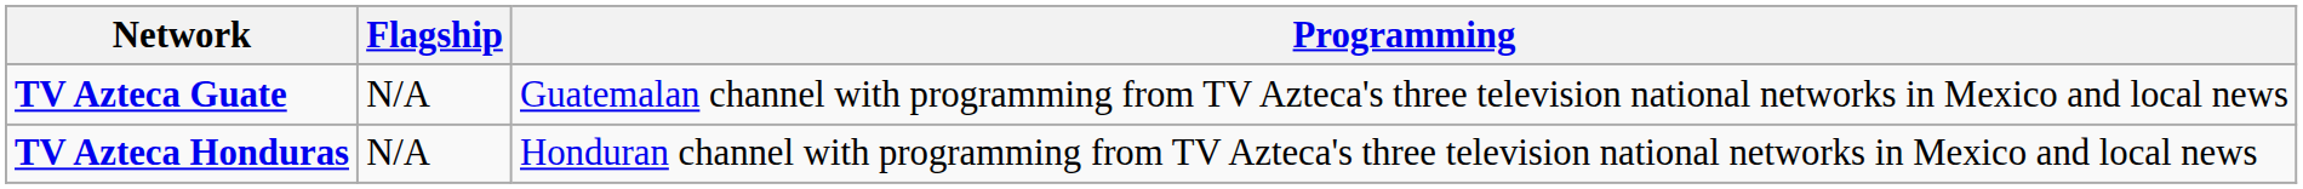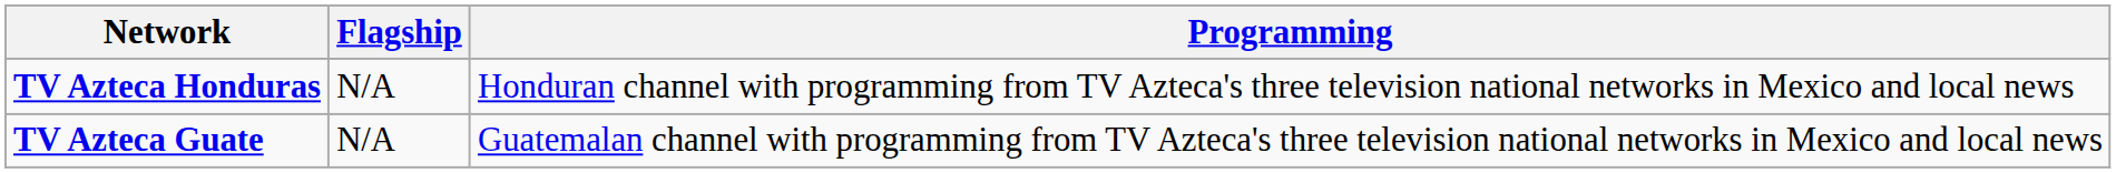 <table class="sortable wikitable" class="wikitable">
 <tr>
 <th>Network</th>
 <th><a href='#'>Flagship</a></th>
 <th><a href='#'>Programming</a></th>
 </tr>
 <tr style="vertical-align: top; text-align: left;">
+<td><strong><a href='#'>TV Azteca Honduras</a></strong></td>
+<td>N/A</td>
+<td><a href='#'>Honduran</a> channel with programming from TV Azteca's three television national networks in Mexico and local news</td>
+</tr>
+<tr style="vertical-align: top; text-align: left;">
 <td><strong><a href='#'>TV Azteca Guate</a></strong></td>
 <td>N/A</td>
 <td><a href='#'>Guatemalan</a> channel with programming from TV Azteca's three television national networks in Mexico and local news</td>
 </tr>
-<tr style="vertical-align: top; text-align: left;">
-<td><strong><a href='#'>TV Azteca Honduras</a></strong></td>
-<td>N/A</td>
-<td><a href='#'>Honduran</a> channel with programming from TV Azteca's three television national networks in Mexico and local news</td>
-</tr>
 </table>
